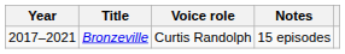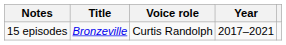 <table class="wikitable sortable plainrowheaders">
 <tr>
-<th scope="col">Year</th>
+<th scope="col" class="unsortable">Notes</th>
 <th scope="col">Title</th>
 <th scope="col">Voice role</th>
-<th scope="col" class="unsortable">Notes</th>
+<th scope="col">Year</th>
 <th scope="col" class="unsortable"></th>
 </tr>
 <tr>
-<td>2017–2021</td>
+<td>15 episodes</td>
 <td><em><a href='#'>Bronzeville</a></em></td>
 <td>Curtis Randolph</td>
-<td>15 episodes</td>
+<td>2017–2021</td>
 <td style="text-align:center;"></td>
 </tr>
 </table>
